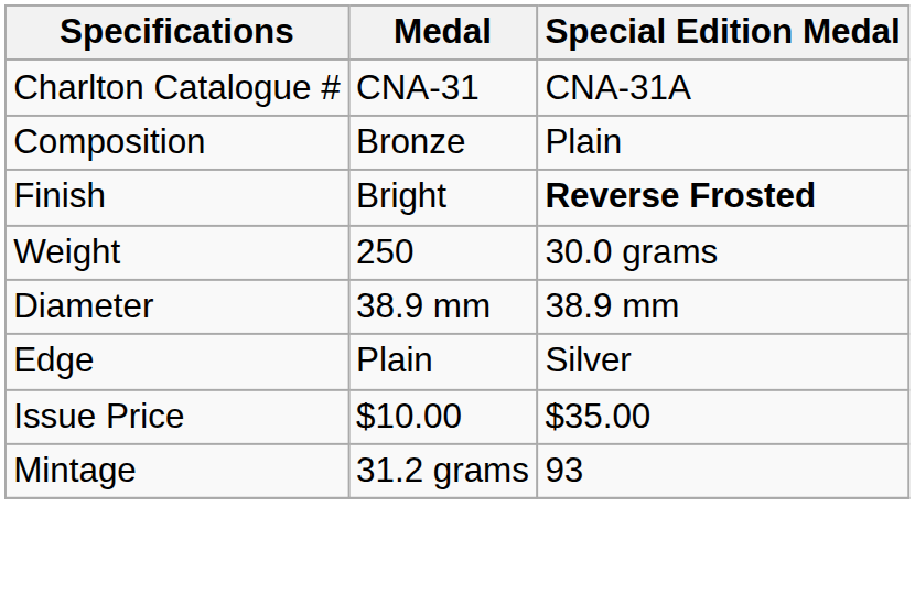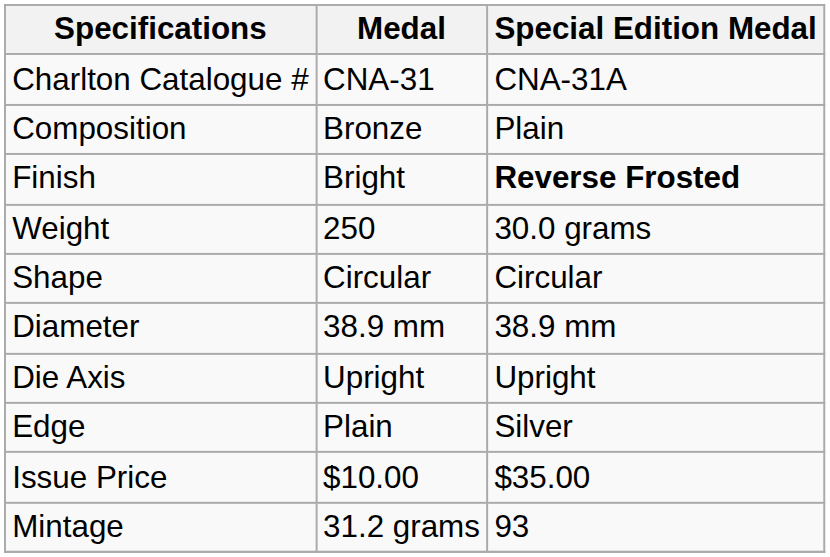 <table class="wikitable">
 <tr>
 <th>Specifications</th>
 <th>Medal</th>
 <th>Special Edition Medal</th>
 </tr>
 <tr>
 <td>Charlton Catalogue #</td>
 <td>CNA-31</td>
 <td>CNA-31A</td>
 </tr>
 <tr>
 <td>Composition</td>
 <td>Bronze</td>
 <td>Plain</td>
 </tr>
 <tr>
 <td>Finish</td>
 <td>Bright</td>
 <td><strong>Reverse Frosted</strong></td>
 </tr>
 <tr>
 <td>Weight</td>
 <td>250</td>
 <td>30.0 grams</td>
 </tr>
 <tr>
+<td>Shape</td>
+<td>Circular</td>
+<td>Circular</td>
+</tr>
+<tr>
 <td>Diameter</td>
 <td>38.9 mm</td>
 <td>38.9 mm</td>
+</tr>
+<tr>
+<td>Die Axis</td>
+<td>Upright</td>
+<td>Upright</td>
 </tr>
 <tr>
 <td>Edge</td>
 <td>Plain</td>
 <td>Silver</td>
 </tr>
 <tr>
 <td>Issue Price</td>
 <td>$10.00</td>
 <td>$35.00</td>
 </tr>
 <tr>
 <td>Mintage</td>
 <td>31.2 grams</td>
 <td>93</td>
 </tr>
 <tr>
 </tr>
 </table>
